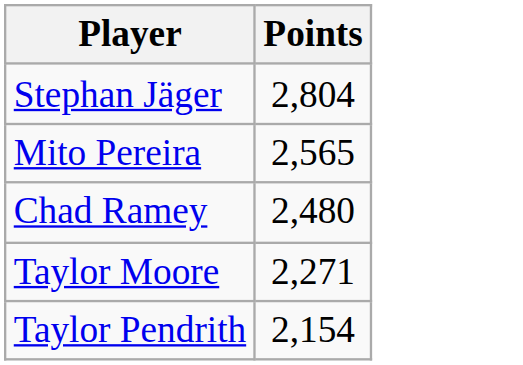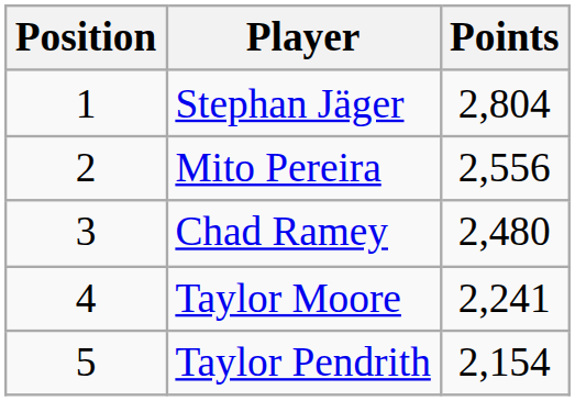 <table class="wikitable">
 <tr>
+<th>Position</th>
 <th>Player</th>
 <th>Points</th>
 </tr>
 <tr>
+<td align=center>1</td>
 <td> <a href='#'>Stephan Jäger</a></td>
 <td align=center>2,804</td>
 </tr>
 <tr>
+<td align=center>2</td>
 <td> <a href='#'>Mito Pereira</a></td>
-<td align=center>2,565</td>
+<td align=center>2,556</td>
 </tr>
 <tr>
+<td align=center>3</td>
 <td> <a href='#'>Chad Ramey</a></td>
 <td align=center>2,480</td>
 </tr>
 <tr>
+<td align=center>4</td>
 <td> <a href='#'>Taylor Moore</a></td>
-<td align=center>2,271</td>
+<td align=center>2,241</td>
 </tr>
 <tr>
+<td align=center>5</td>
 <td> <a href='#'>Taylor Pendrith</a></td>
 <td align=center>2,154</td>
 </tr>
 </table>
